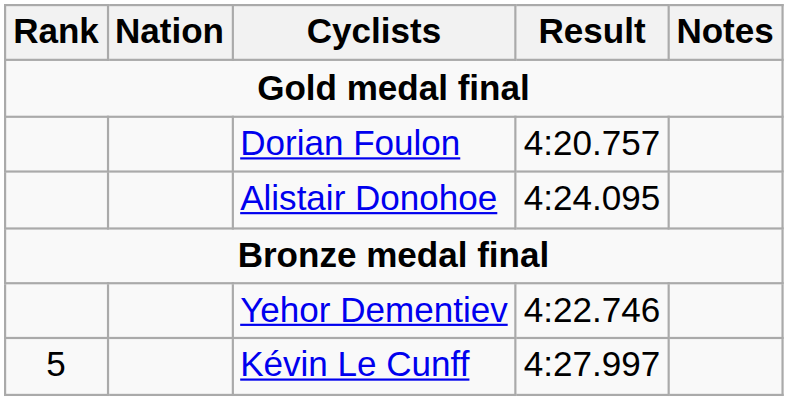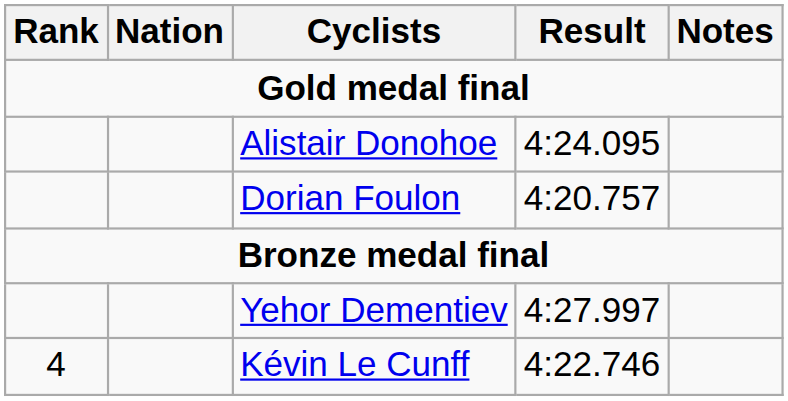 <table class="wikitable sortable" style="text-align:center;">
 <tr>
 <th>Rank</th>
 <th>Nation</th>
 <th class="unsortable">Cyclists</th>
 <th>Result</th>
 <th class="unsortable">Notes</th>
 </tr>
 <tr>
 <td colspan=5><strong>Gold medal final</strong></td>
 </tr>
 <tr>
 <td></td>
 <td></td>
-<td align=left><a href='#'>Dorian Foulon</a></td>
-<td>4:20.757</td>
+<td align=left><a href='#'>Alistair Donohoe</a></td>
+<td>4:24.095</td>
 <td></td>
 </tr>
 <tr>
 <td></td>
 <td></td>
-<td align=left><a href='#'>Alistair Donohoe</a></td>
-<td>4:24.095</td>
+<td align=left><a href='#'>Dorian Foulon</a></td>
+<td>4:20.757</td>
 <td></td>
 </tr>
 <tr>
 <td colspan=5><strong>Bronze medal final</strong></td>
 </tr>
 <tr>
 <td></td>
 <td></td>
 <td align=left><a href='#'>Yehor Dementiev</a></td>
+<td>4:27.997</td>
+<td></td>
+</tr>
+<tr>
+<td>4</td>
+<td></td>
+<td align=left><a href='#'>Kévin Le Cunff</a></td>
 <td>4:22.746</td>
 <td></td>
 </tr>
-<tr>
-<td>5</td>
-<td></td>
-<td align=left><a href='#'>Kévin Le Cunff</a></td>
-<td>4:27.997</td>
-<td></td>
-</tr>
 </table>
